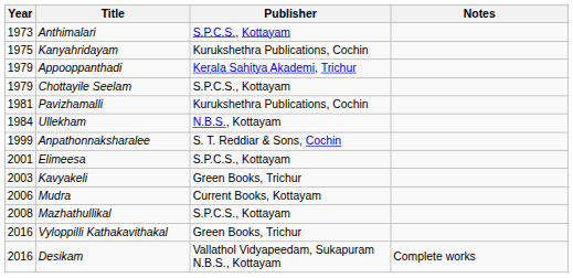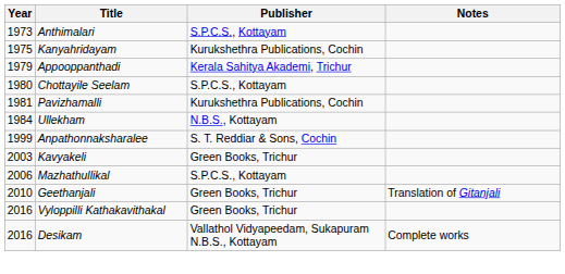 <table class="wikitable">
 <tr>
 <th>Year</th>
 <th ! style=width:13em>Title</th>
 <th ! style=width:17em>Publisher</th>
 <th ! style=width:15em>Notes</th>
 </tr>
 <tr>
 <td>1973</td>
 <td><em>Anthimalari</em></td>
 <td><a href='#'>S.P.C.S.</a>, <a href='#'>Kottayam</a></td>
 <td></td>
 </tr>
 <tr>
 <td>1975</td>
 <td><em>Kanyahridayam</em></td>
 <td>Kurukshethra Publications, Cochin</td>
 <td></td>
 </tr>
 <tr>
 <td>1979</td>
 <td><em>Appooppanthadi</em></td>
 <td><a href='#'>Kerala Sahitya Akademi</a>, <a href='#'>Trichur</a></td>
 <td></td>
 </tr>
 <tr>
-<td>1979</td>
+<td>1980</td>
 <td><em>Chottayile Seelam</em></td>
 <td>S.P.C.S., Kottayam</td>
 <td></td>
 </tr>
 <tr>
 <td>1981</td>
 <td><em>Pavizhamalli</em></td>
 <td>Kurukshethra Publications, Cochin</td>
 <td></td>
 </tr>
 <tr>
 <td>1984</td>
 <td><em>Ullekham</em></td>
 <td><a href='#'>N.B.S.</a>, Kottayam</td>
 <td></td>
 </tr>
 <tr>
 <td>1999</td>
 <td><em>Anpathonnaksharalee</em></td>
 <td>S. T. Reddiar & Sons, <a href='#'>Cochin</a></td>
 <td></td>
 </tr>
 <tr>
-<td>2001</td>
-<td><em>Elimeesa</em></td>
-<td>S.P.C.S., Kottayam</td>
-<td></td>
-</tr>
-<tr>
 <td>2003</td>
 <td><em>Kavyakeli</em></td>
 <td>Green Books, Trichur</td>
 <td></td>
 </tr>
 <tr>
 <td>2006</td>
-<td><em>Mudra</em></td>
-<td>Current Books, Kottayam</td>
+<td><em>Mazhathullikal</em></td>
+<td>S.P.C.S., Kottayam</td>
 <td></td>
 </tr>
 <tr>
-<td>2008</td>
-<td><em>Mazhathullikal</em></td>
-<td>S.P.C.S., Kottayam</td>
-<td></td>
+<td>2010</td>
+<td><em>Geethanjali</em></td>
+<td>Green Books, Trichur</td>
+<td>Translation of <em><a href='#'>Gitanjali</a></em></td>
 </tr>
 <tr>
 <td>2016</td>
 <td><em>Vyloppilli Kathakavithakal</em></td>
 <td>Green Books, Trichur</td>
 <td></td>
 </tr>
 <tr>
 <td>2016</td>
 <td><em>Desikam</em></td>
 <td>Vallathol Vidyapeedam, Sukapuram<br>N.B.S., Kottayam</td>
 <td>Complete works</td>
 </tr>
 </table>
